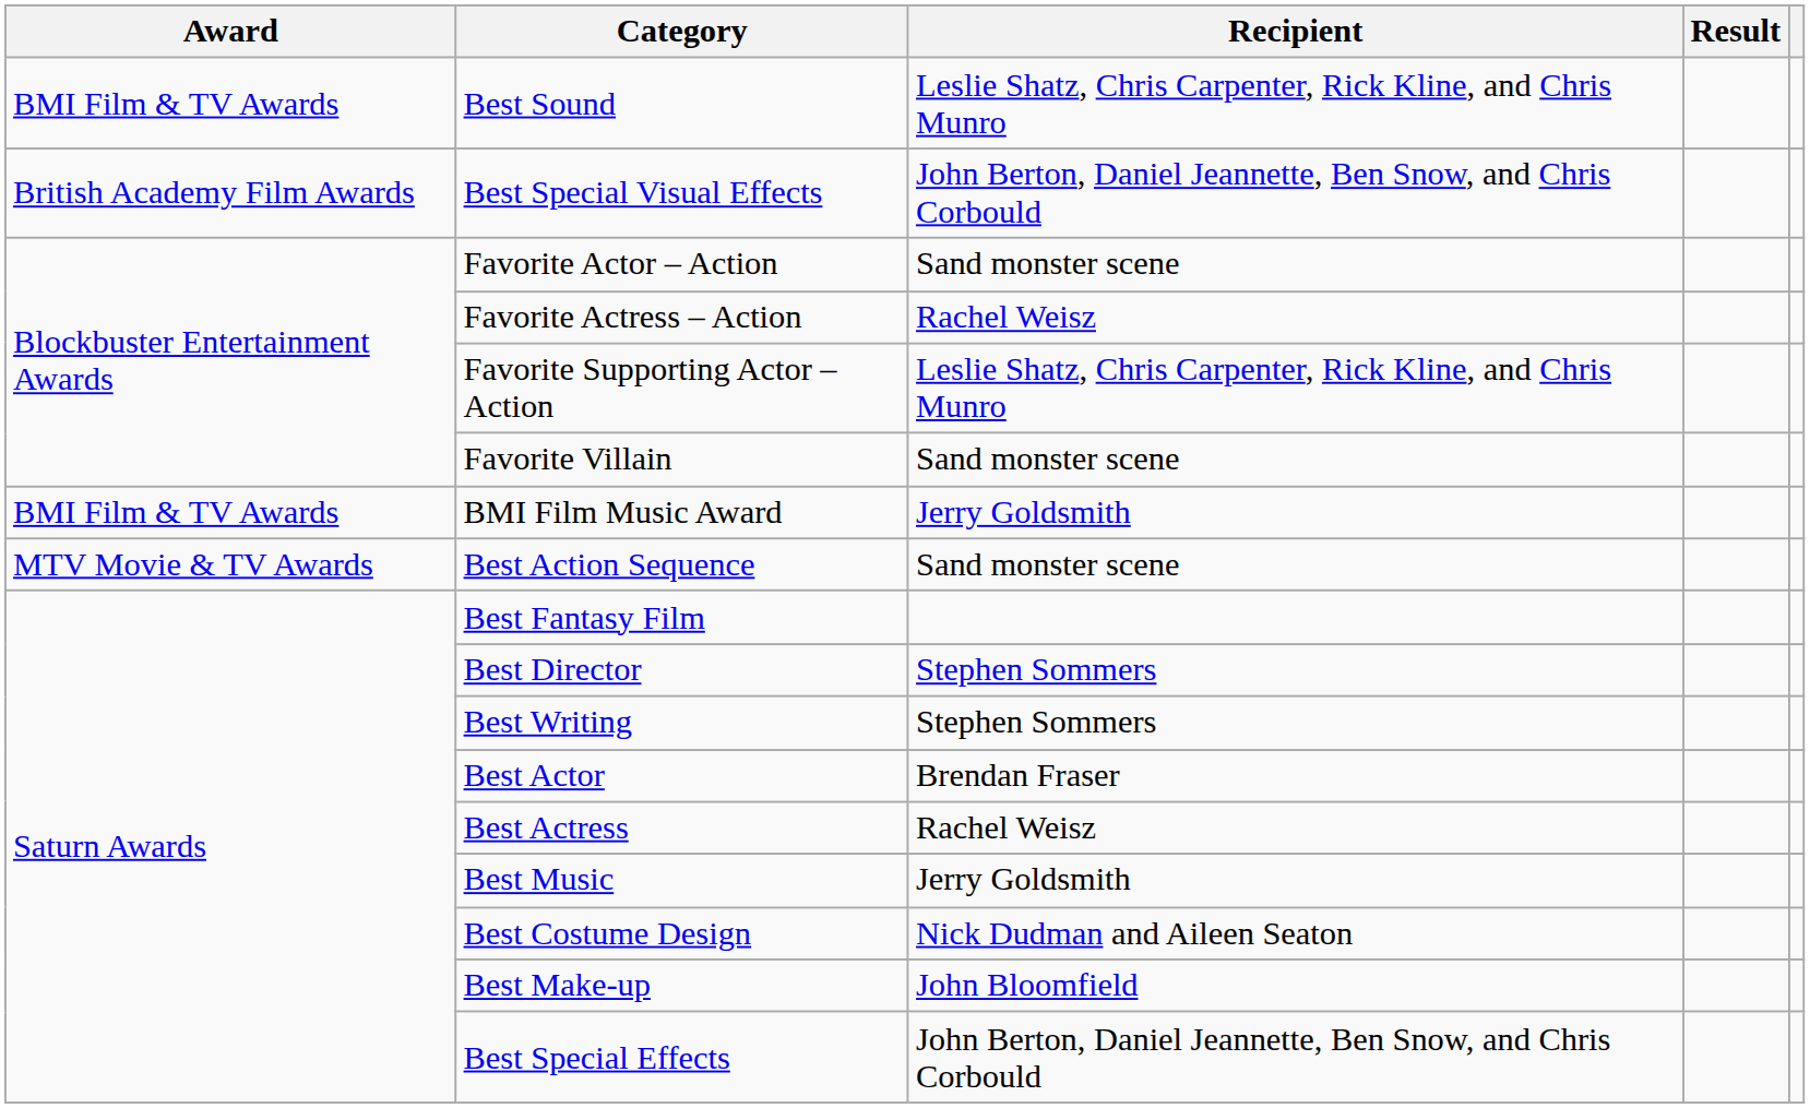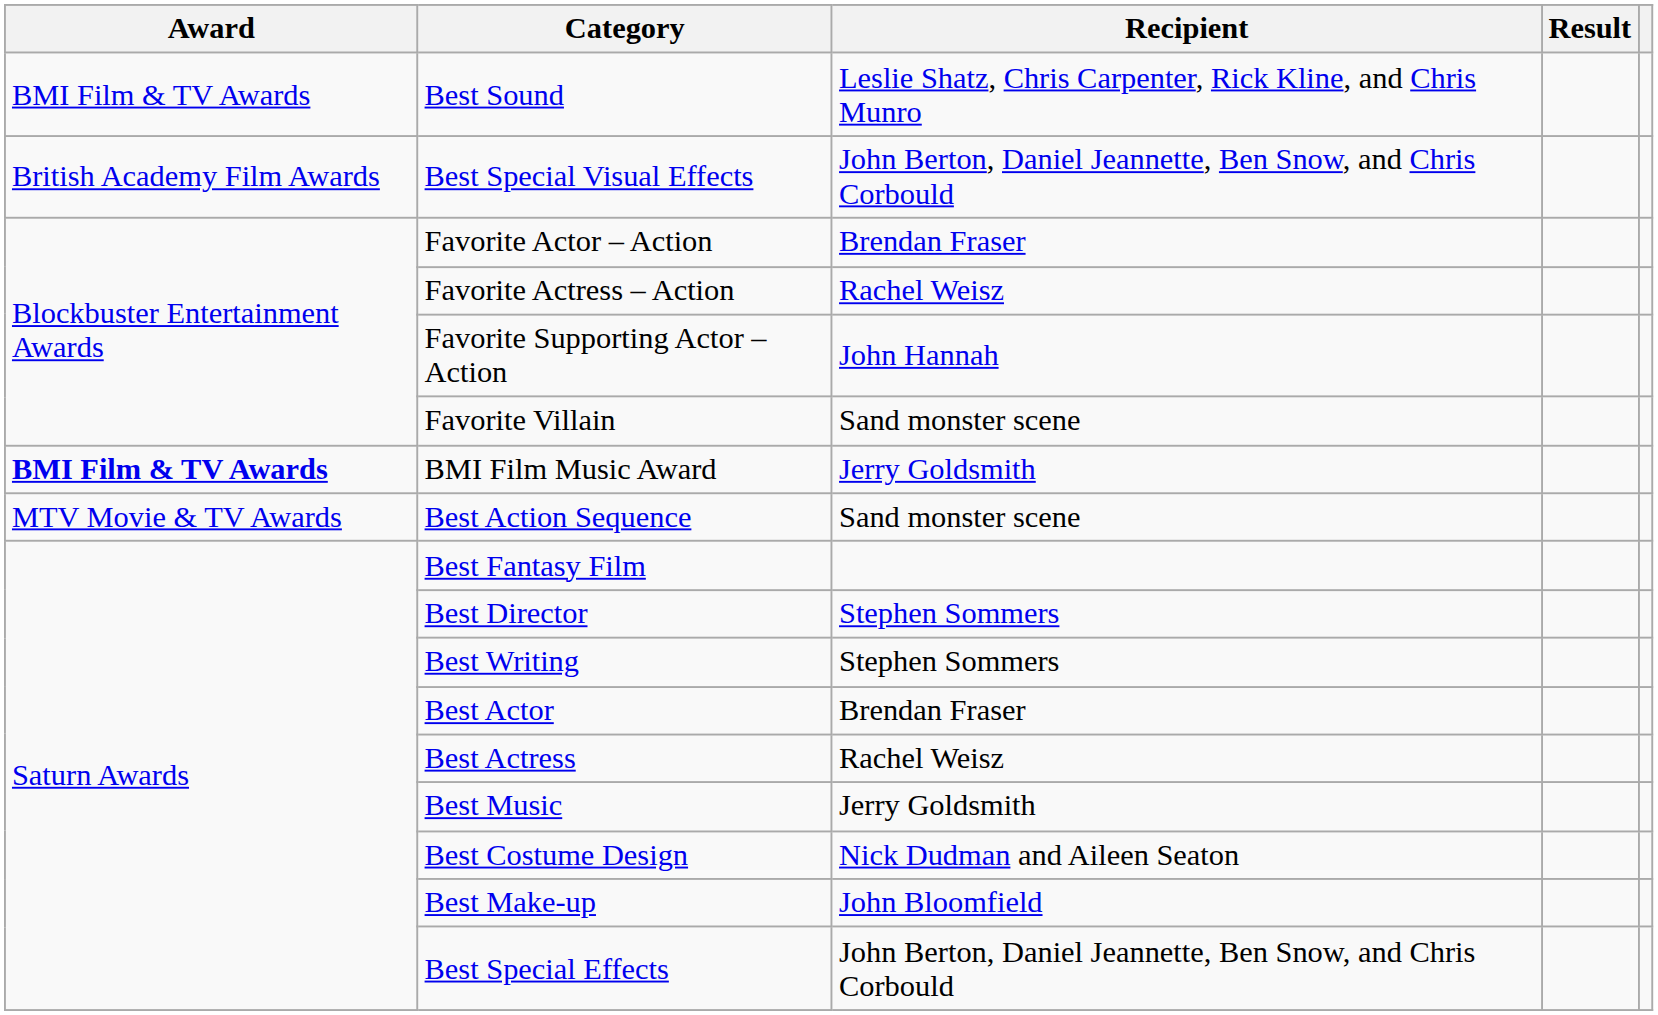 <table class="wikitable plainrowheaders sortable">
 <tr>
 <th scope="col">Award</th>
 <th scope="col">Category</th>
 <th scope="col">Recipient</th>
 <th scope="col">Result</th>
 <th scope="col"! class="unsortable"></th>
 </tr>
 <tr>
 <td><a href='#'>BMI Film & TV Awards</a></td>
 <td><a href='#'>Best Sound</a></td>
 <td><a href='#'>Leslie Shatz</a>, <a href='#'>Chris Carpenter</a>, <a href='#'>Rick Kline</a>, and <a href='#'>Chris Munro</a></td>
 <td></td>
 <td></td>
 </tr>
 <tr>
 <td><a href='#'>British Academy Film Awards</a></td>
 <td><a href='#'>Best Special Visual Effects</a></td>
 <td><a href='#'>John Berton</a>, <a href='#'>Daniel Jeannette</a>, <a href='#'>Ben Snow</a>, and <a href='#'>Chris Corbould</a></td>
 <td></td>
 <td></td>
 </tr>
 <tr>
 <td rowspan=4><a href='#'>Blockbuster Entertainment Awards</a></td>
 <td>Favorite Actor – Action</td>
-<td>Sand monster scene</td>
+<td><a href='#'>Brendan Fraser</a></td>
 <td></td>
 <td></td>
 </tr>
 <tr>
 <td>Favorite Actress – Action</td>
 <td><a href='#'>Rachel Weisz</a></td>
 <td></td>
 <td></td>
 </tr>
 <tr>
 <td>Favorite Supporting Actor – Action</td>
-<td><a href='#'>Leslie Shatz</a>, <a href='#'>Chris Carpenter</a>, <a href='#'>Rick Kline</a>, and <a href='#'>Chris Munro</a></td>
+<td><a href='#'>John Hannah</a></td>
 <td></td>
 <td></td>
 </tr>
 <tr>
 <td>Favorite Villain</td>
 <td>Sand monster scene</td>
 <td></td>
 <td></td>
 </tr>
 <tr>
-<td><a href='#'>BMI Film & TV Awards</a></td>
+<td><strong><a href='#'>BMI Film & TV Awards</a></strong></td>
 <td>BMI Film Music Award</td>
 <td><a href='#'>Jerry Goldsmith</a></td>
 <td></td>
 <td></td>
 </tr>
 <tr>
 <td><a href='#'>MTV Movie & TV Awards</a></td>
 <td><a href='#'>Best Action Sequence</a></td>
 <td>Sand monster scene</td>
 <td></td>
 <td></td>
 </tr>
 <tr>
 <td rowspan=9><a href='#'>Saturn Awards</a></td>
 <td><a href='#'>Best Fantasy Film</a></td>
 <td></td>
 <td></td>
 <td></td>
 </tr>
 <tr>
 <td><a href='#'>Best Director</a></td>
 <td><a href='#'>Stephen Sommers</a></td>
 <td></td>
 <td></td>
 </tr>
 <tr>
 <td><a href='#'>Best Writing</a></td>
 <td>Stephen Sommers</td>
 <td></td>
 <td></td>
 </tr>
 <tr>
 <td><a href='#'>Best Actor</a></td>
 <td>Brendan Fraser</td>
 <td></td>
 <td></td>
 </tr>
 <tr>
 <td><a href='#'>Best Actress</a></td>
 <td>Rachel Weisz</td>
 <td></td>
 <td></td>
 </tr>
 <tr>
 <td><a href='#'>Best Music</a></td>
 <td>Jerry Goldsmith</td>
 <td></td>
 <td></td>
 </tr>
 <tr>
 <td><a href='#'>Best Costume Design</a></td>
 <td><a href='#'>Nick Dudman</a> and Aileen Seaton</td>
 <td></td>
 <td></td>
 </tr>
 <tr>
 <td><a href='#'>Best Make-up</a></td>
 <td><a href='#'>John Bloomfield</a></td>
 <td></td>
 <td></td>
 </tr>
 <tr>
 <td><a href='#'>Best Special Effects</a></td>
 <td>John Berton, Daniel Jeannette, Ben Snow, and Chris Corbould</td>
 <td></td>
 <td></td>
 </tr>
 </table>
